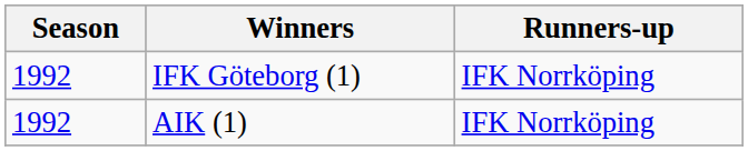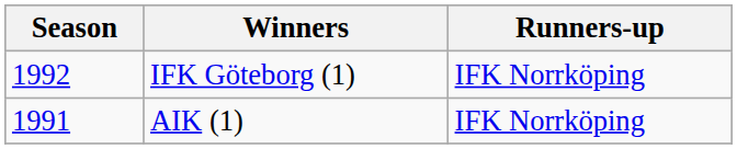 <table class="wikitable" style="width:400px;">
 <tr>
 <th>Season</th>
 <th>Winners</th>
 <th>Runners-up</th>
 </tr>
 <tr>
 <td><a href='#'>1992</a></td>
 <td><a href='#'>IFK Göteborg</a> (1)</td>
 <td><a href='#'>IFK Norrköping</a></td>
 </tr>
 <tr>
-<td><a href='#'>1992</a></td>
+<td><a href='#'>1991</a></td>
 <td><a href='#'>AIK</a> (1)</td>
 <td><a href='#'>IFK Norrköping</a></td>
 </tr>
 </table>
